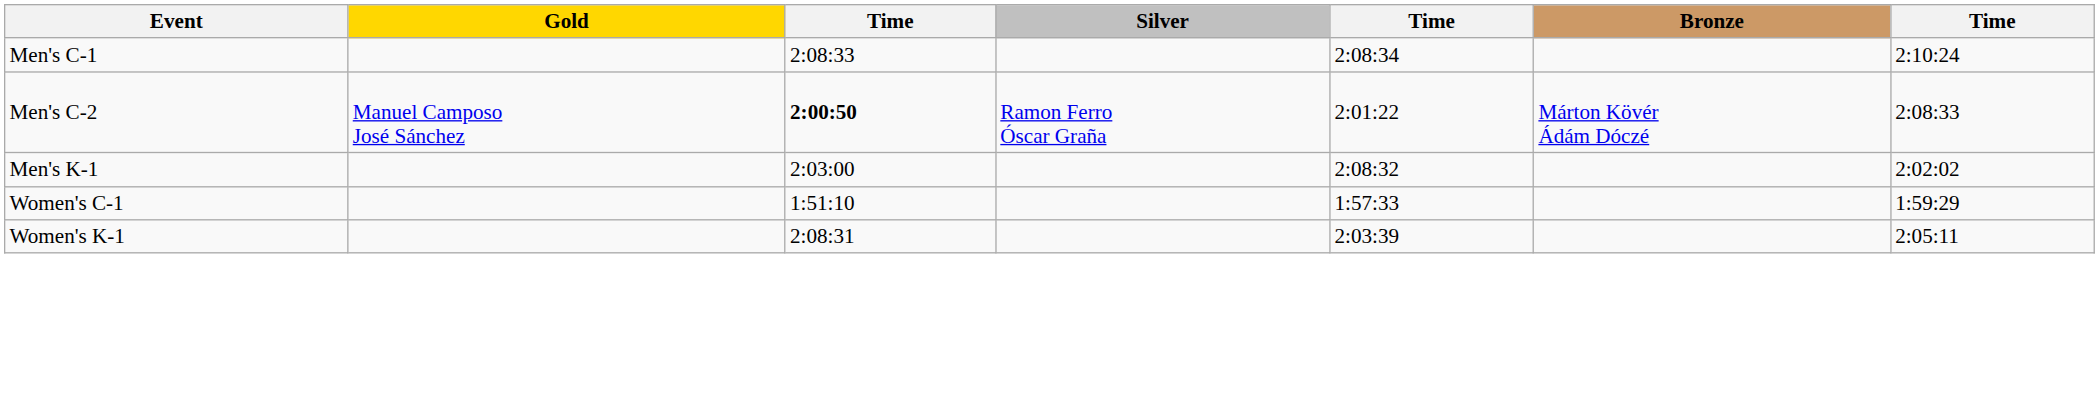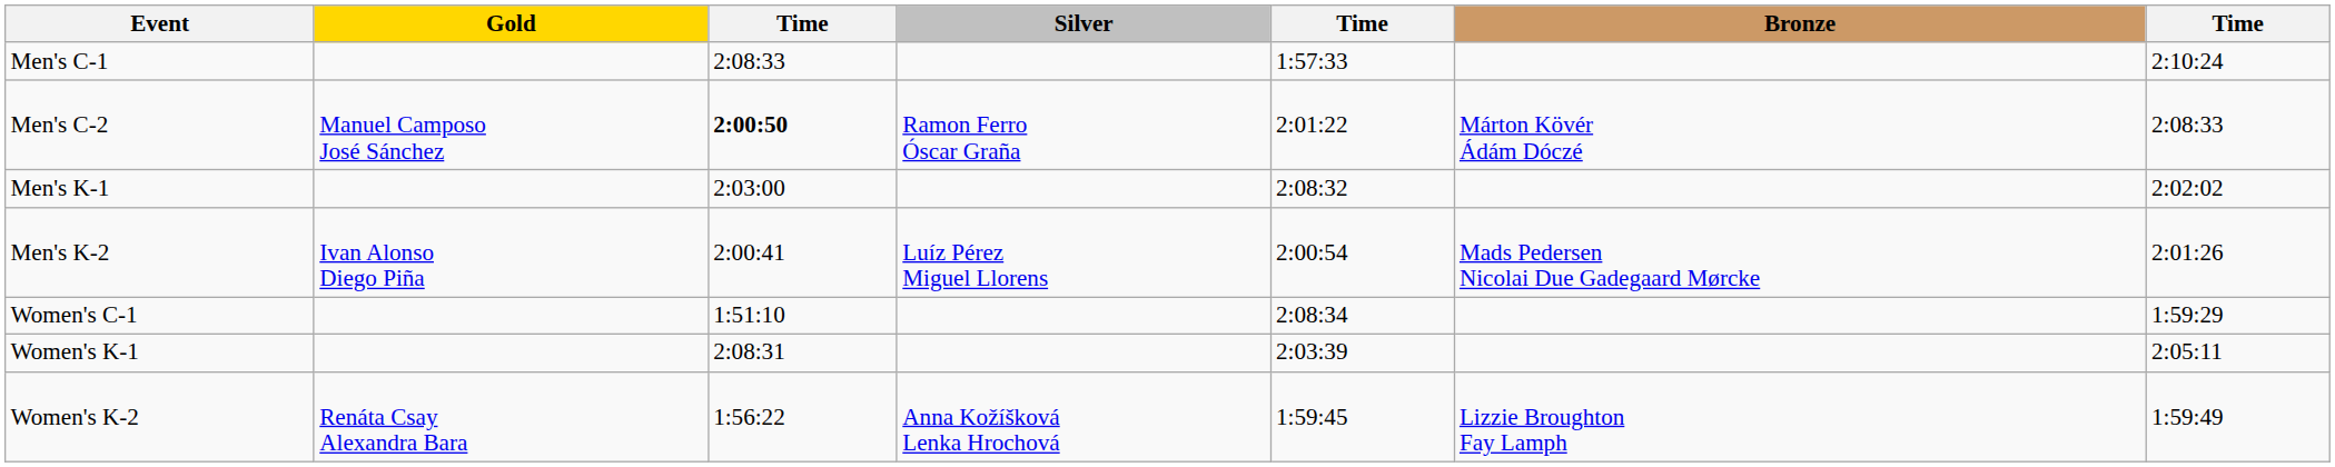 <table class="wikitable" width=100%>
 <tr>
 <th>Event</th>
 <td align=center bgcolor="gold"><strong>Gold</strong></td>
 <th>Time</th>
 <td align=center bgcolor="silver"><strong>Silver</strong></td>
 <th>Time</th>
 <td align=center bgcolor="CC9966"><strong>Bronze</strong></td>
 <th>Time</th>
 </tr>
 <tr>
 <td>Men's C-1</td>
 <td></td>
 <td>2:08:33</td>
 <td></td>
-<td>2:08:34</td>
+<td>1:57:33</td>
 <td></td>
 <td>2:10:24</td>
 </tr>
 <tr>
 <td>Men's C-2</td>
 <td><br><a href='#'>Manuel Camposo</a><br><a href='#'>José Sánchez</a></td>
 <td><strong>2:00:50</strong></td>
 <td><br><a href='#'>Ramon Ferro</a><br><a href='#'>Óscar Graña</a></td>
 <td>2:01:22</td>
 <td><br><a href='#'>Márton Kövér</a><br><a href='#'>Ádám Dóczé</a></td>
 <td>2:08:33</td>
 </tr>
 <tr>
 <td>Men's K-1</td>
 <td></td>
 <td>2:03:00</td>
 <td></td>
 <td>2:08:32</td>
 <td></td>
 <td>2:02:02</td>
 </tr>
 <tr>
+<td>Men's K-2</td>
+<td><br><a href='#'>Ivan Alonso</a><br><a href='#'>Diego Piña</a></td>
+<td>2:00:41</td>
+<td><br><a href='#'>Luíz Pérez</a><br><a href='#'>Miguel Llorens</a></td>
+<td>2:00:54</td>
+<td><br><a href='#'>Mads Pedersen</a><br><a href='#'>Nicolai Due Gadegaard Mørcke</a></td>
+<td>2:01:26</td>
+</tr>
+<tr>
 <td>Women's C-1</td>
 <td></td>
 <td>1:51:10</td>
 <td></td>
-<td>1:57:33</td>
+<td>2:08:34</td>
 <td></td>
 <td>1:59:29</td>
 </tr>
 <tr>
 <td>Women's K-1</td>
 <td></td>
 <td>2:08:31</td>
 <td></td>
 <td>2:03:39</td>
 <td></td>
 <td>2:05:11</td>
 </tr>
+<tr>
+<td>Women's K-2</td>
+<td><br><a href='#'>Renáta Csay</a><br><a href='#'>Alexandra Bara</a></td>
+<td>1:56:22</td>
+<td><br><a href='#'>Anna Kožíšková</a><br><a href='#'>Lenka Hrochová</a></td>
+<td>1:59:45</td>
+<td><br><a href='#'>Lizzie Broughton</a><br><a href='#'>Fay Lamph</a></td>
+<td>1:59:49</td>
+</tr>
 </table>
